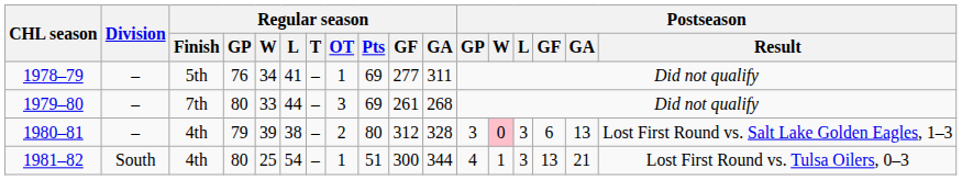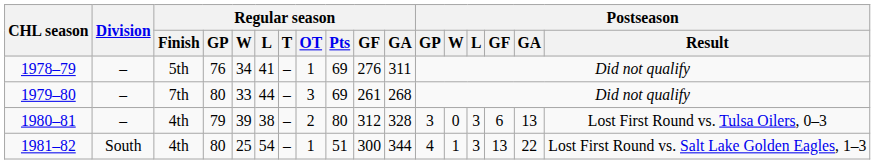 <table class="wikitable" style="text-align: center; font-size: 95%">
 <tr>
 <th scope="col" rowspan="2">CHL season</th>
 <th scope="col" rowspan="2"><a href='#'>Division</a></th>
 <th colspan="9">Regular season</th>
 <th colspan="6">Postseason</th>
 </tr>
 <tr>
 <th>Finish</th>
 <th>GP</th>
 <th>W</th>
 <th>L</th>
 <th>T</th>
 <th><a href='#'>OT</a></th>
 <th><a href='#'>Pts</a></th>
 <th>GF</th>
 <th>GA</th>
 <th>GP</th>
 <th>W</th>
 <th>L</th>
 <th>GF</th>
 <th>GA</th>
 <th>Result</th>
 </tr>
 <tr>
 <td><a href='#'>1978–79</a></td>
 <td>–</td>
 <td>5th</td>
 <td>76</td>
 <td>34</td>
 <td>41</td>
 <td>–</td>
 <td>1</td>
 <td>69</td>
-<td>277</td>
+<td>276</td>
 <td>311</td>
 <td colspan=6 align=center><em>Did not qualify</em></td>
 </tr>
 <tr>
 <td><a href='#'>1979–80</a></td>
 <td>–</td>
 <td>7th</td>
 <td>80</td>
 <td>33</td>
 <td>44</td>
 <td>–</td>
 <td>3</td>
 <td>69</td>
 <td>261</td>
 <td>268</td>
 <td colspan=6 align=center><em>Did not qualify</em></td>
 </tr>
 <tr>
 <td><a href='#'>1980–81</a></td>
 <td>–</td>
 <td>4th</td>
 <td>79</td>
 <td>39</td>
 <td>38</td>
 <td>–</td>
 <td>2</td>
 <td>80</td>
 <td>312</td>
 <td>328</td>
 <td>3</td>
-<td style="background: pink;">0</td>
+<td>0</td>
 <td>3</td>
 <td>6</td>
 <td>13</td>
-<td>Lost First Round vs. <a href='#'>Salt Lake Golden Eagles</a>, 1–3</td>
+<td>Lost First Round vs. <a href='#'>Tulsa Oilers</a>, 0–3</td>
 </tr>
 <tr>
 <td><a href='#'>1981–82</a></td>
 <td>South</td>
 <td>4th</td>
 <td>80</td>
 <td>25</td>
 <td>54</td>
 <td>–</td>
 <td>1</td>
 <td>51</td>
 <td>300</td>
 <td>344</td>
 <td>4</td>
 <td>1</td>
 <td>3</td>
 <td>13</td>
-<td>21</td>
-<td>Lost First Round vs. <a href='#'>Tulsa Oilers</a>, 0–3</td>
+<td>22</td>
+<td>Lost First Round vs. <a href='#'>Salt Lake Golden Eagles</a>, 1–3</td>
 </tr>
 </table>
